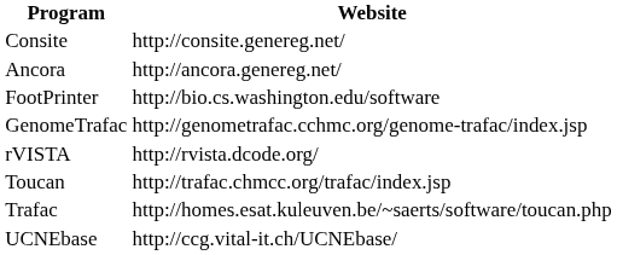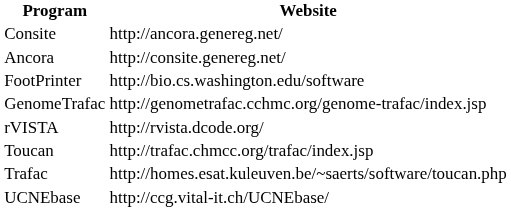 <table class="mw-collapsible Online Bioinformatic Software for Analyzing CNSs">
 <tr>
 <th>Program</th>
 <th>Website</th>
 </tr>
 <tr>
 <td>Consite</td>
-<td>http://consite.genereg.net/ </td>
+<td>http://ancora.genereg.net/</td>
 </tr>
 <tr>
 <td>Ancora</td>
-<td>http://ancora.genereg.net/</td>
+<td>http://consite.genereg.net/ </td>
 </tr>
 <tr>
 <td>FootPrinter</td>
 <td>http://bio.cs.washington.edu/software </td>
 </tr>
 <tr>
 <td>GenomeTrafac</td>
 <td>http://genometrafac.cchmc.org/genome-trafac/index.jsp </td>
 </tr>
 <tr>
 <td>rVISTA</td>
 <td>http://rvista.dcode.org/</td>
 </tr>
 <tr>
 <td>Toucan</td>
 <td>http://trafac.chmcc.org/trafac/index.jsp</td>
 </tr>
 <tr>
 <td>Trafac</td>
 <td>http://homes.esat.kuleuven.be/~saerts/software/toucan.php</td>
 </tr>
 <tr>
 <td>UCNEbase</td>
 <td>http://ccg.vital-it.ch/UCNEbase/</td>
 </tr>
 </table>
